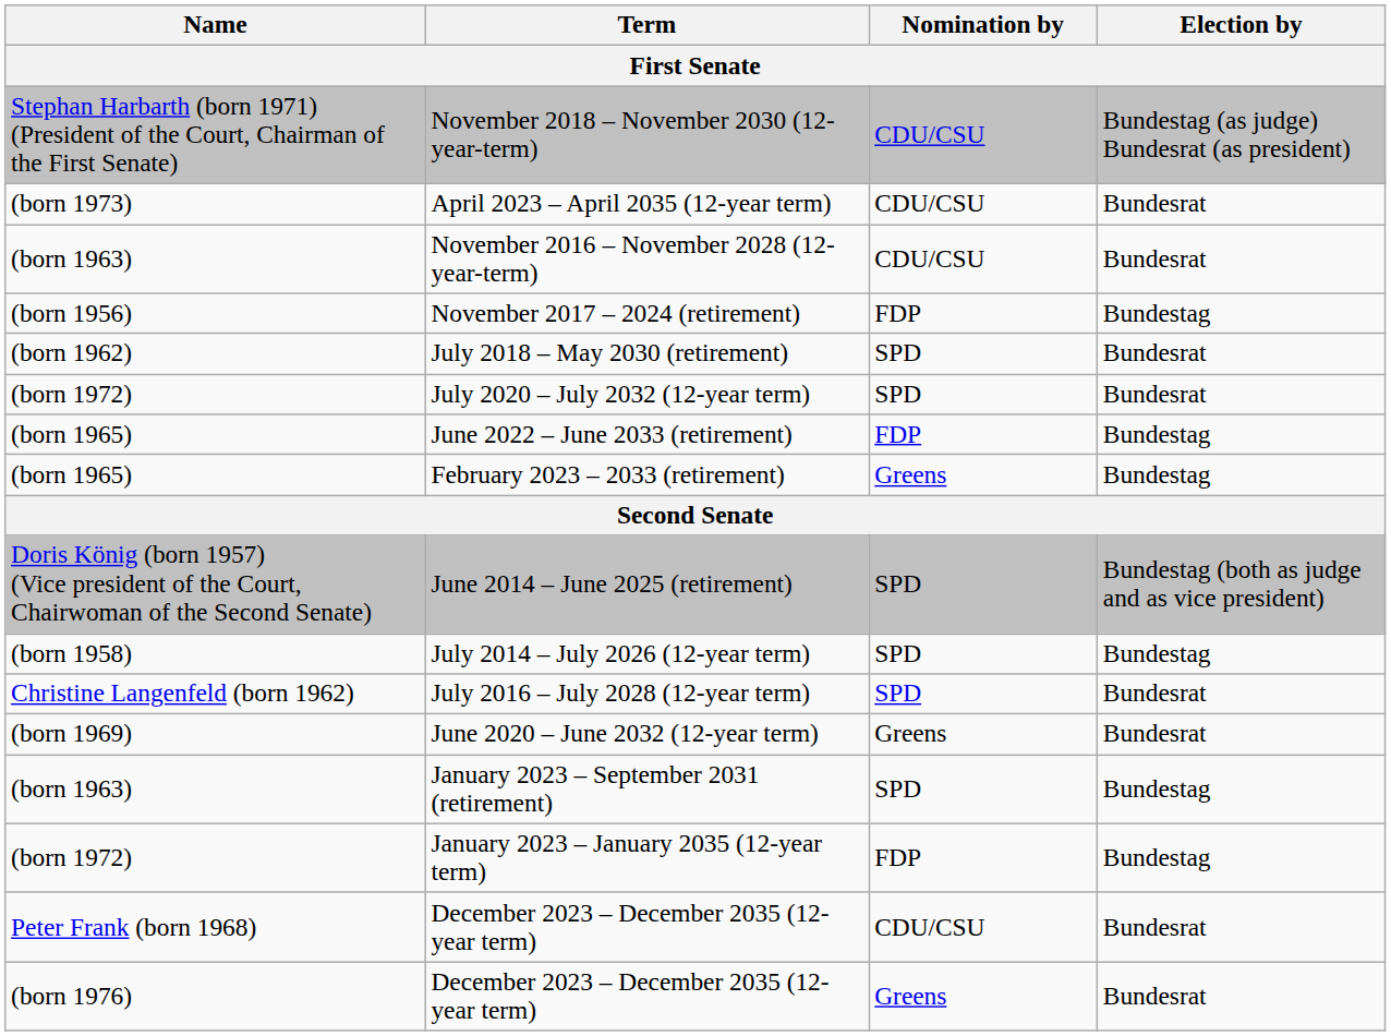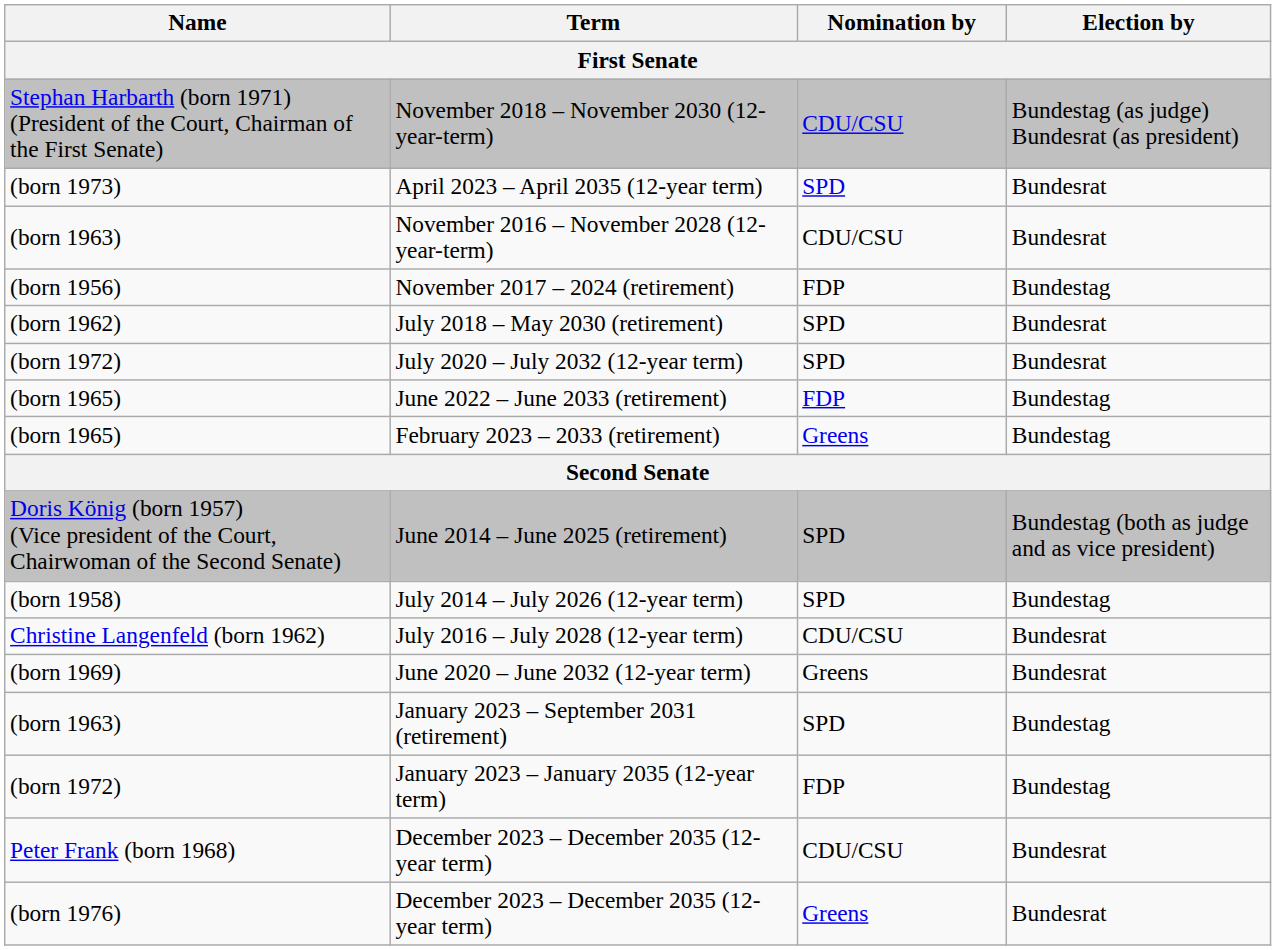 <table class="wikitable">
 <tr>
 <th width="300">Name</th>
 <th width="320">Term</th>
 <th width="150">Nomination by</th>
 <th width="200">Election by</th>
 </tr>
 <tr>
 <th colspan="4"><strong>First Senate</strong></th>
 </tr>
 <tr>
 <td style="background:silver"><a href='#'>Stephan Harbarth</a> (born 1971)<br>(President of the Court, Chairman of the First Senate)</td>
 <td style="background:silver">November 2018 – November 2030 (12-year-term)</td>
 <td style="background:silver"><a href='#'>CDU/CSU</a></td>
 <td style="background:silver">Bundestag (as judge) <br> Bundesrat (as president)</td>
 </tr>
 <tr>
 <td> (born 1973)</td>
 <td>April 2023 – April 2035 (12-year term)</td>
-<td>CDU/CSU</td>
+<td><a href='#'>SPD</a></td>
 <td>Bundesrat</td>
 </tr>
 <tr>
 <td> (born 1963)</td>
 <td>November 2016 – November 2028 (12-year-term)</td>
 <td>CDU/CSU</td>
 <td>Bundesrat</td>
 </tr>
 <tr>
 <td> (born 1956)</td>
 <td>November 2017 – 2024 (retirement)</td>
 <td>FDP</td>
 <td>Bundestag</td>
 </tr>
 <tr>
 <td> (born 1962)</td>
 <td>July 2018 – May 2030 (retirement)</td>
 <td>SPD</td>
 <td>Bundesrat</td>
 </tr>
 <tr>
 <td> (born 1972)</td>
 <td>July 2020 – July 2032 (12-year term)</td>
 <td>SPD</td>
 <td>Bundesrat</td>
 </tr>
 <tr>
 <td> (born 1965)</td>
 <td>June 2022 – June 2033 (retirement)</td>
 <td><a href='#'>FDP</a></td>
 <td>Bundestag</td>
 </tr>
 <tr>
 <td> (born 1965)</td>
 <td>February 2023 – 2033 (retirement)</td>
 <td><a href='#'>Greens</a></td>
 <td>Bundestag</td>
 </tr>
 <tr>
 <th colspan="4"><strong>Second Senate</strong></th>
 </tr>
 <tr>
 <td style="background:silver"><a href='#'>Doris König</a> (born 1957)<br>(Vice president of the Court, Chairwoman of the Second Senate)</td>
 <td style="background:silver">June 2014 – June 2025 (retirement)</td>
 <td style="background:silver">SPD</td>
 <td style="background:silver">Bundestag (both as judge and as vice president)</td>
 </tr>
 <tr>
 <td> (born 1958)</td>
 <td>July 2014 – July 2026 (12-year term)</td>
 <td>SPD</td>
 <td>Bundestag</td>
 </tr>
 <tr>
 <td><a href='#'>Christine Langenfeld</a> (born 1962)</td>
 <td>July 2016 – July 2028 (12-year term)</td>
-<td><a href='#'>SPD</a></td>
+<td>CDU/CSU</td>
 <td>Bundesrat</td>
 </tr>
 <tr>
 <td> (born 1969)</td>
 <td>June 2020 – June 2032 (12-year term)</td>
 <td>Greens</td>
 <td>Bundesrat</td>
 </tr>
 <tr>
 <td> (born 1963)</td>
 <td>January 2023 – September 2031 (retirement)</td>
 <td>SPD</td>
 <td>Bundestag</td>
 </tr>
 <tr>
 <td> (born 1972)</td>
 <td>January 2023 – January 2035 (12-year term)</td>
 <td>FDP</td>
 <td>Bundestag</td>
 </tr>
 <tr>
 <td><a href='#'>Peter Frank</a> (born 1968)</td>
 <td>December 2023 – December 2035 (12-year term)</td>
 <td>CDU/CSU</td>
 <td>Bundesrat</td>
 </tr>
 <tr>
 <td> (born 1976)</td>
 <td>December 2023 – December 2035 (12-year term)</td>
 <td><a href='#'>Greens</a></td>
 <td>Bundesrat</td>
 </tr>
 </table>
